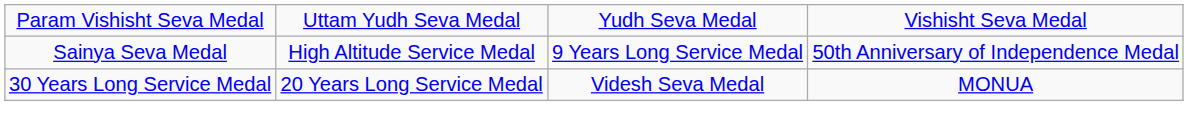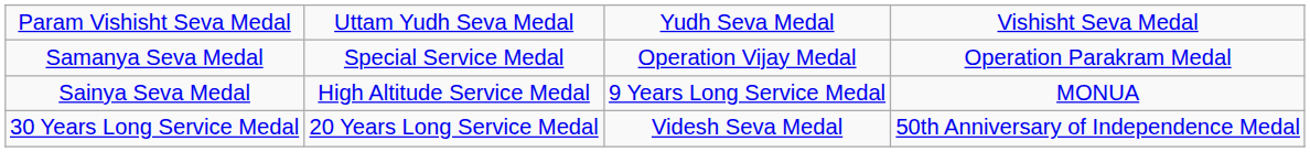 <table class="wikitable" style="margin:1em auto; text-align:center;">
 <tr>
 <td><a href='#'>Param Vishisht Seva Medal</a></td>
 <td><a href='#'>Uttam Yudh Seva Medal</a></td>
 <td><a href='#'>Yudh Seva Medal</a></td>
 <td><a href='#'>Vishisht Seva Medal</a></td>
 </tr>
 <tr>
+<td><a href='#'>Samanya Seva Medal</a></td>
+<td><a href='#'>Special Service Medal</a></td>
+<td><a href='#'>Operation Vijay Medal</a></td>
+<td><a href='#'>Operation Parakram Medal</a></td>
+</tr>
+<tr>
 <td><a href='#'>Sainya Seva Medal</a></td>
 <td><a href='#'>High Altitude Service Medal</a></td>
 <td><a href='#'>9 Years Long Service Medal</a></td>
-<td><a href='#'>50th Anniversary of Independence Medal</a></td>
+<td><a href='#'>MONUA</a></td>
 </tr>
 <tr>
 <td><a href='#'>30 Years Long Service Medal</a></td>
 <td><a href='#'>20 Years Long Service Medal</a></td>
 <td><a href='#'>Videsh Seva Medal</a></td>
-<td><a href='#'>MONUA</a></td>
+<td><a href='#'>50th Anniversary of Independence Medal</a></td>
 </tr>
 </table>
